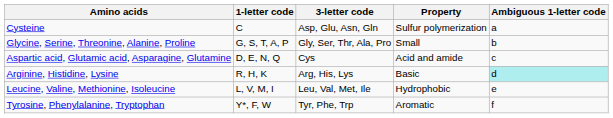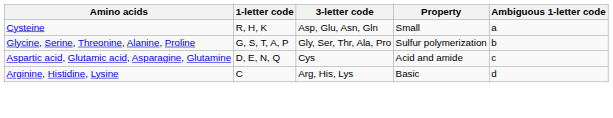 <table class="wikitable">
 <tr>
 <th>Amino acids</th>
 <th>1-letter code</th>
 <th>3-letter code</th>
 <th>Property</th>
 <th>Ambiguous 1-letter code</th>
 </tr>
 <tr>
 <td><a href='#'>Cysteine</a></td>
-<td>C</td>
+<td>R, H, K</td>
 <td>Asp, Glu, Asn, Gln</td>
-<td>Sulfur polymerization</td>
+<td>Small</td>
 <td>a</td>
 </tr>
 <tr>
 <td><a href='#'>Glycine</a>, <a href='#'>Serine</a>, <a href='#'>Threonine</a>, <a href='#'>Alanine</a>, <a href='#'>Proline</a></td>
 <td>G, S, T, A, P</td>
 <td>Gly, Ser, Thr, Ala, Pro</td>
-<td>Small</td>
+<td>Sulfur polymerization</td>
 <td>b</td>
 </tr>
 <tr>
 <td><a href='#'>Aspartic acid</a>, <a href='#'>Glutamic acid</a>, <a href='#'>Asparagine</a>, <a href='#'>Glutamine</a></td>
 <td>D, E, N, Q</td>
 <td>Cys</td>
 <td>Acid and amide</td>
 <td>c</td>
 </tr>
 <tr>
 <td><a href='#'>Arginine</a>, <a href='#'>Histidine</a>, <a href='#'>Lysine</a></td>
-<td>R, H, K</td>
+<td>C</td>
 <td>Arg, His, Lys</td>
 <td>Basic</td>
-<td style="background: paleturquoise;">d</td>
-</tr>
-<tr>
-<td><a href='#'>Leucine</a>, <a href='#'>Valine</a>, <a href='#'>Methionine</a>, <a href='#'>Isoleucine</a></td>
-<td>L, V, M, I</td>
-<td>Leu, Val, Met, Ile</td>
-<td>Hydrophobic</td>
-<td>e</td>
-</tr>
-<tr>
-<td><a href='#'>Tyrosine</a>, <a href='#'>Phenylalanine</a>, <a href='#'>Tryptophan</a></td>
-<td>Y*, F, W</td>
-<td>Tyr, Phe, Trp</td>
-<td>Aromatic</td>
-<td>f</td>
+<td>d</td>
 </tr>
 </table>
